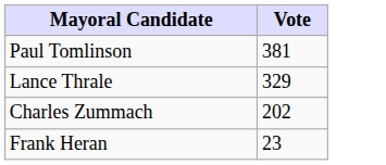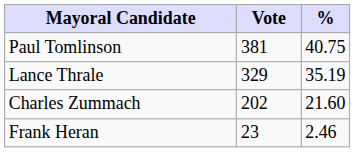 <table class="wikitable">
 <tr>
 <th style="background:#ddf; width:200px;">Mayoral Candidate</th>
 <th style="background:#ddf; width:50px;">Vote</th>
+<th style="background:#ddf; width:30px;">%</th>
 </tr>
 <tr>
 <td>Paul Tomlinson</td>
 <td>381</td>
+<td>40.75</td>
 </tr>
 <tr>
 <td>Lance Thrale</td>
 <td>329</td>
+<td>35.19</td>
 </tr>
 <tr>
 <td>Charles Zummach</td>
 <td>202</td>
+<td>21.60</td>
 </tr>
 <tr>
 <td>Frank Heran</td>
 <td>23</td>
+<td>2.46</td>
 </tr>
 </table>
